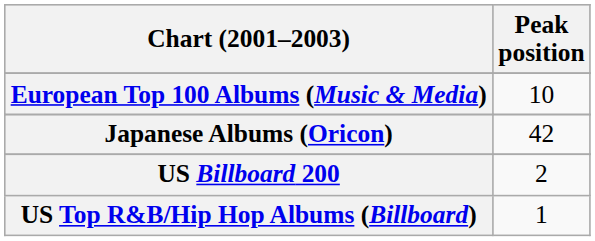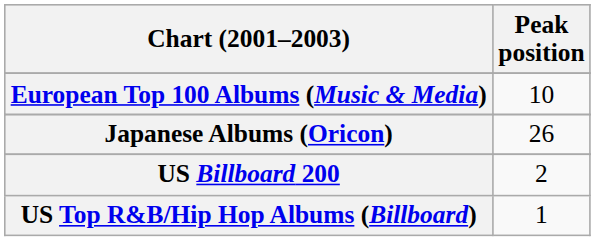 <table class="wikitable sortable plainrowheaders" style="text-align:center;">
 <tr>
 <th scope="col">Chart (2001–2003)</th>
 <th scope="col">Peak<br>position</th>
 </tr>
 <tr>
 </tr>
 <tr>
 </tr>
 <tr>
 </tr>
 <tr>
 </tr>
 <tr>
 </tr>
 <tr>
 <th scope="row"><a href='#'>European Top 100 Albums</a> (<em><a href='#'>Music & Media</a></em>)</th>
 <td>10</td>
 </tr>
 <tr>
 </tr>
 <tr>
 </tr>
 <tr>
 </tr>
 <tr>
 <th scope="row">Japanese Albums (<a href='#'>Oricon</a>)</th>
-<td align="center">42</td>
+<td align="center">26</td>
 </tr>
 <tr>
 </tr>
 <tr>
 </tr>
 <tr>
 </tr>
 <tr>
 </tr>
 <tr>
 </tr>
 <tr>
 </tr>
 <tr>
 </tr>
 <tr>
 <th scope="row">US <a href='#'><em>Billboard</em> 200</a></th>
 <td>2</td>
 </tr>
 <tr>
 <th scope="row">US <a href='#'>Top R&B/Hip Hop Albums</a> (<em><a href='#'>Billboard</a></em>)</th>
 <td>1</td>
 </tr>
 </table>
